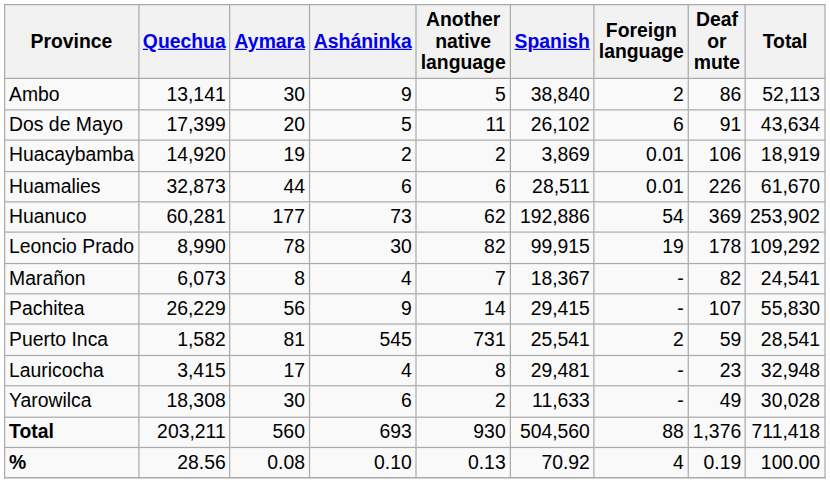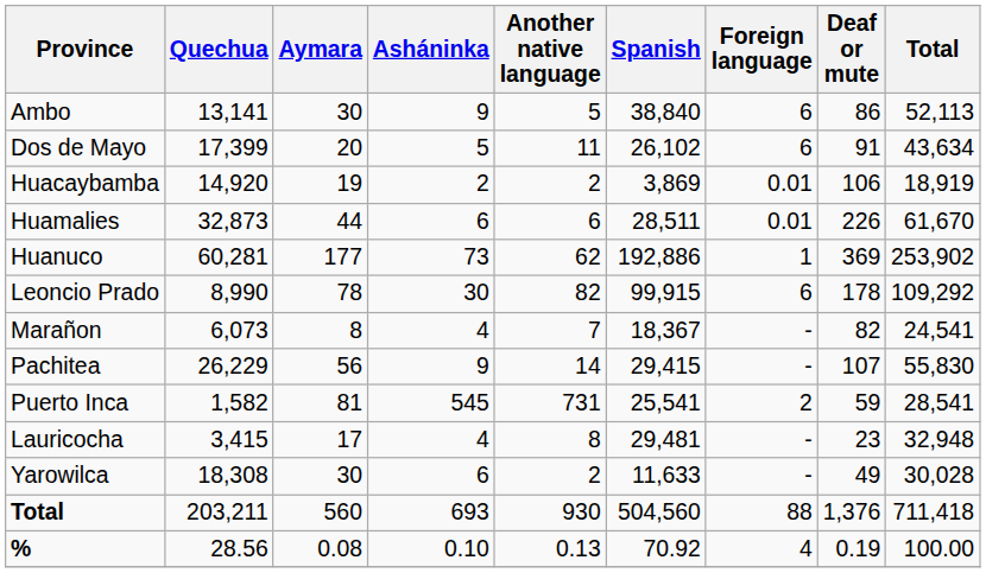 <table class="wikitable" style="width:35%;">
 <tr bgcolor=#EFEFEF>
 <th>Province</th>
 <th><a href='#'>Quechua</a></th>
 <th><a href='#'>Aymara</a></th>
 <th><a href='#'>Asháninka</a></th>
 <th>Another native language</th>
 <th><a href='#'>Spanish</a></th>
 <th>Foreign language</th>
 <th>Deaf or mute</th>
 <th>Total</th>
 </tr>
 <tr>
 <td>Ambo</td>
 <td align="right">13,141</td>
 <td align="right">30</td>
 <td align="right">9</td>
 <td align="right">5</td>
 <td align="right">38,840</td>
-<td align="right">2</td>
+<td align="right">6</td>
 <td align="right">86</td>
 <td align="right">52,113</td>
 </tr>
 <tr>
 <td>Dos de Mayo</td>
 <td align="right">17,399</td>
 <td align="right">20</td>
 <td align="right">5</td>
 <td align="right">11</td>
 <td align="right">26,102</td>
 <td align="right">6</td>
 <td align="right">91</td>
 <td align="right">43,634</td>
 </tr>
 <tr>
 <td>Huacaybamba</td>
 <td align="right">14,920</td>
 <td align="right">19</td>
 <td align="right">2</td>
 <td align="right">2</td>
 <td align="right">3,869</td>
 <td align="right">0.01</td>
 <td align="right">106</td>
 <td align="right">18,919</td>
 </tr>
 <tr>
 <td>Huamalies</td>
 <td align="right">32,873</td>
 <td align="right">44</td>
 <td align="right">6</td>
 <td align="right">6</td>
 <td align="right">28,511</td>
 <td align="right">0.01</td>
 <td align="right">226</td>
 <td align="right">61,670</td>
 </tr>
 <tr>
 <td>Huanuco</td>
 <td align="right">60,281</td>
 <td align="right">177</td>
 <td align="right">73</td>
 <td align="right">62</td>
 <td align="right">192,886</td>
-<td align="right">54</td>
+<td align="right">1</td>
 <td align="right">369</td>
 <td align="right">253,902</td>
 </tr>
 <tr>
 <td>Leoncio Prado</td>
 <td align="right">8,990</td>
 <td align="right">78</td>
 <td align="right">30</td>
 <td align="right">82</td>
 <td align="right">99,915</td>
-<td align="right">19</td>
+<td align="right">6</td>
 <td align="right">178</td>
 <td align="right">109,292</td>
 </tr>
 <tr>
 <td>Marañon</td>
 <td align="right">6,073</td>
 <td align="right">8</td>
 <td align="right">4</td>
 <td align="right">7</td>
 <td align="right">18,367</td>
 <td align="right">-</td>
 <td align="right">82</td>
 <td align="right">24,541</td>
 </tr>
 <tr>
 <td>Pachitea</td>
 <td align="right">26,229</td>
 <td align="right">56</td>
 <td align="right">9</td>
 <td align="right">14</td>
 <td align="right">29,415</td>
 <td align="right">-</td>
 <td align="right">107</td>
 <td align="right">55,830</td>
 </tr>
 <tr>
 <td>Puerto Inca</td>
 <td align="right">1,582</td>
 <td align="right">81</td>
 <td align="right">545</td>
 <td align="right">731</td>
 <td align="right">25,541</td>
 <td align="right">2</td>
 <td align="right">59</td>
 <td align="right">28,541</td>
 </tr>
 <tr>
 <td>Lauricocha</td>
 <td align="right">3,415</td>
 <td align="right">17</td>
 <td align="right">4</td>
 <td align="right">8</td>
 <td align="right">29,481</td>
 <td align="right">-</td>
 <td align="right">23</td>
 <td align="right">32,948</td>
 </tr>
 <tr>
 <td>Yarowilca</td>
 <td align="right">18,308</td>
 <td align="right">30</td>
 <td align="right">6</td>
 <td align="right">2</td>
 <td align="right">11,633</td>
 <td align="right">-</td>
 <td align="right">49</td>
 <td align="right">30,028</td>
 </tr>
 <tr>
 <td><strong>Total</strong></td>
 <td align="right">203,211</td>
 <td align="right">560</td>
 <td align="right">693</td>
 <td align="right">930</td>
 <td align="right">504,560</td>
 <td align="right">88</td>
 <td align="right">1,376</td>
 <td align="right">711,418</td>
 </tr>
 <tr>
 <td><strong>%</strong></td>
 <td align="right">28.56</td>
 <td align="right">0.08</td>
 <td align="right">0.10</td>
 <td align="right">0.13</td>
 <td align="right">70.92</td>
 <td align="right">4</td>
 <td align="right">0.19</td>
 <td align="right">100.00</td>
 </tr>
 <tr>
 </tr>
 </table>
